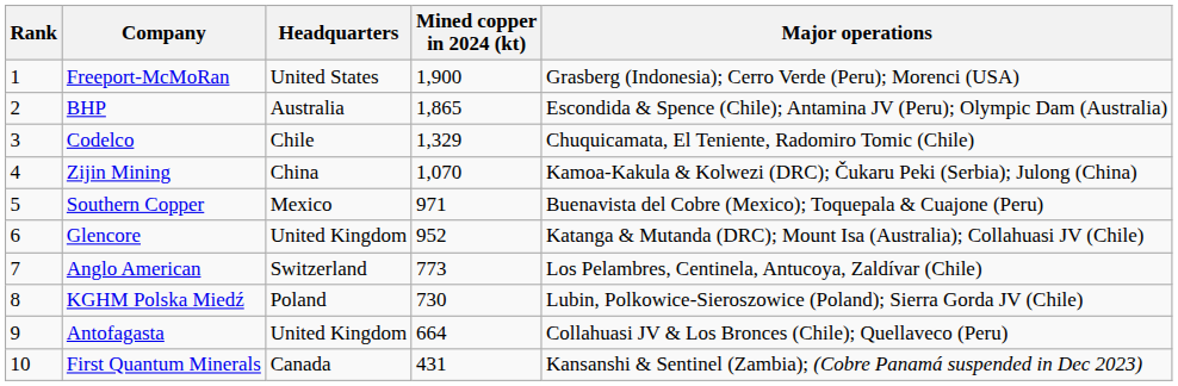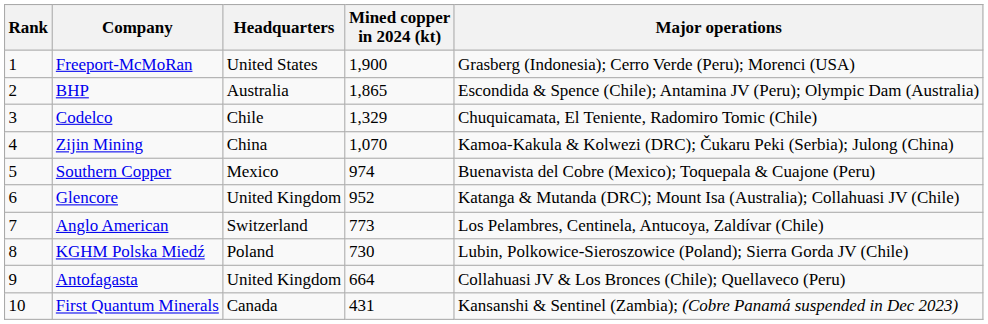 <table class="wikitable sortable col4right">
 <tr>
 <th>Rank</th>
 <th>Company</th>
 <th>Headquarters</th>
 <th>Mined copper<br>in 2024 (kt)</th>
 <th class=unsortable>Major operations</th>
 </tr>
 <tr>
 <td>1</td>
 <td><a href='#'>Freeport-McMoRan</a></td>
 <td>United States</td>
 <td>1,900</td>
 <td>Grasberg (Indonesia); Cerro Verde (Peru); Morenci (USA)</td>
 </tr>
 <tr>
 <td>2</td>
 <td><a href='#'>BHP</a></td>
 <td>Australia</td>
 <td>1,865</td>
 <td>Escondida & Spence (Chile); Antamina JV (Peru); Olympic Dam (Australia)</td>
 </tr>
 <tr>
 <td>3</td>
 <td><a href='#'>Codelco</a></td>
 <td>Chile</td>
 <td>1,329</td>
 <td>Chuquicamata, El Teniente, Radomiro Tomic (Chile)</td>
 </tr>
 <tr>
 <td>4</td>
 <td><a href='#'>Zijin Mining</a></td>
 <td>China</td>
 <td>1,070</td>
 <td>Kamoa-Kakula & Kolwezi (DRC); Čukaru Peki (Serbia); Julong (China)</td>
 </tr>
 <tr>
 <td>5</td>
 <td><a href='#'>Southern Copper</a></td>
 <td>Mexico</td>
-<td>971</td>
+<td>974</td>
 <td>Buenavista del Cobre (Mexico); Toquepala & Cuajone (Peru)</td>
 </tr>
 <tr>
 <td>6</td>
 <td><a href='#'>Glencore</a></td>
 <td>United Kingdom</td>
 <td>952</td>
 <td>Katanga & Mutanda (DRC); Mount Isa (Australia); Collahuasi JV (Chile)</td>
 </tr>
 <tr>
 <td>7</td>
 <td><a href='#'>Anglo American</a></td>
 <td>Switzerland</td>
 <td>773</td>
 <td>Los Pelambres, Centinela, Antucoya, Zaldívar (Chile)</td>
 </tr>
 <tr>
 <td>8</td>
 <td><a href='#'>KGHM Polska Miedź</a></td>
 <td>Poland</td>
 <td>730</td>
 <td>Lubin, Polkowice-Sieroszowice (Poland); Sierra Gorda JV (Chile)</td>
 </tr>
 <tr>
 <td>9</td>
 <td><a href='#'>Antofagasta</a></td>
 <td>United Kingdom</td>
 <td>664</td>
 <td>Collahuasi JV & Los Bronces (Chile); Quellaveco (Peru)</td>
 </tr>
 <tr>
 <td>10</td>
 <td><a href='#'>First Quantum Minerals</a></td>
 <td>Canada</td>
 <td>431</td>
 <td>Kansanshi & Sentinel (Zambia); <em>(Cobre Panamá suspended in Dec 2023)</em></td>
 </tr>
 </table>
